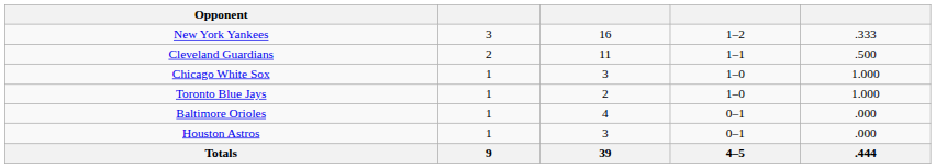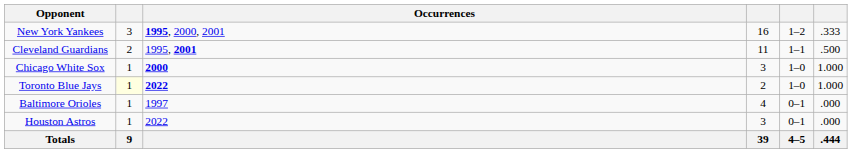 <table class="wikitable sortable" style="text-align: center; width: 75%;">
 <tr>
 <th width="150">Opponent</th>
 <th width="30"></th>
+<th>Occurrences</th>
 <th width="40"></th>
 <th width="40"></th>
 <th width="40"></th>
 </tr>
 <tr>
 <td><a href='#'>New York Yankees</a></td>
 <td>3</td>
+<td align=left><strong><a href='#'>1995</a></strong>, <a href='#'>2000</a>, <a href='#'>2001</a></td>
 <td>16</td>
 <td>1–2</td>
 <td>.333</td>
 </tr>
 <tr>
 <td><a href='#'>Cleveland Guardians</a></td>
 <td>2</td>
+<td align=left><a href='#'>1995</a>, <strong><a href='#'>2001</a></strong></td>
 <td>11</td>
 <td>1–1</td>
 <td>.500</td>
 </tr>
 <tr>
 <td><a href='#'>Chicago White Sox</a></td>
 <td>1</td>
+<td align=left><strong><a href='#'>2000</a></strong></td>
 <td>3</td>
 <td>1–0</td>
 <td>1.000</td>
 </tr>
 <tr>
 <td><a href='#'>Toronto Blue Jays</a></td>
-<td>1</td>
+<td style="background: lightyellow;">1</td>
+<td align=left><strong><a href='#'>2022</a></strong></td>
 <td>2</td>
 <td>1–0</td>
 <td>1.000</td>
 </tr>
 <tr>
 <td><a href='#'>Baltimore Orioles</a></td>
 <td>1</td>
+<td align=left><a href='#'>1997</a></td>
 <td>4</td>
 <td>0–1</td>
 <td>.000</td>
 </tr>
 <tr>
 <td><a href='#'>Houston Astros</a></td>
 <td>1</td>
+<td align=left><a href='#'>2022</a></td>
 <td>3</td>
 <td>0–1</td>
 <td>.000</td>
 </tr>
 <tr>
 <th width="150">Totals</th>
 <th width="30">9</th>
+<th></th>
 <th width="40">39</th>
 <th width="40">4–5</th>
 <th width="40">.444</th>
 </tr>
 </table>
